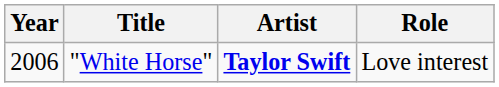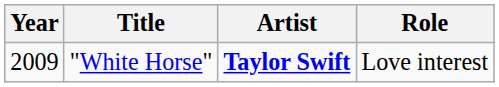 <table class="wikitable sortable">
 <tr>
 <th>Year</th>
 <th>Title</th>
 <th>Artist</th>
 <th>Role</th>
 </tr>
 <tr>
-<td>2006</td>
+<td>2009</td>
 <td>"<a href='#'>White Horse</a>"</td>
 <td><strong><a href='#'>Taylor Swift</a></strong></td>
 <td>Love interest</td>
 </tr>
 </table>
